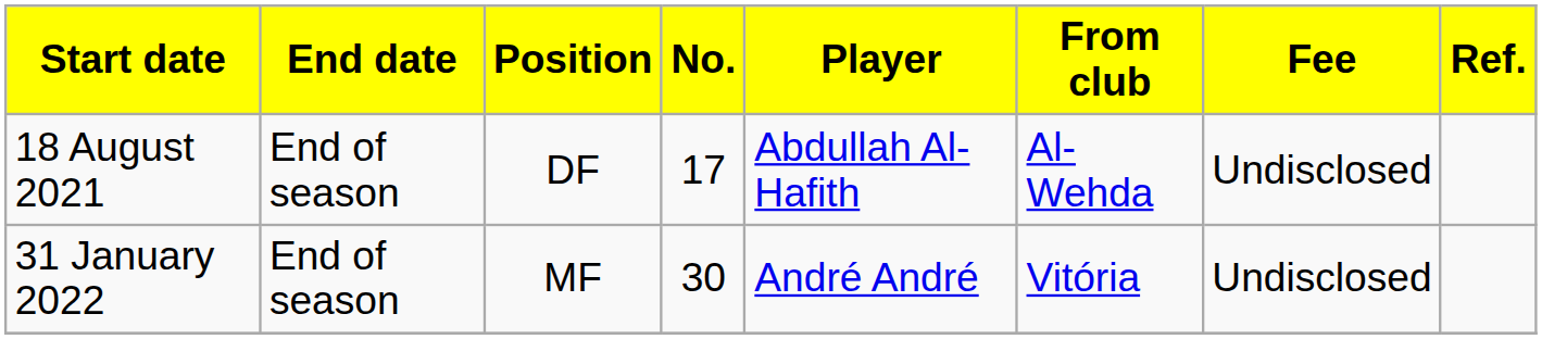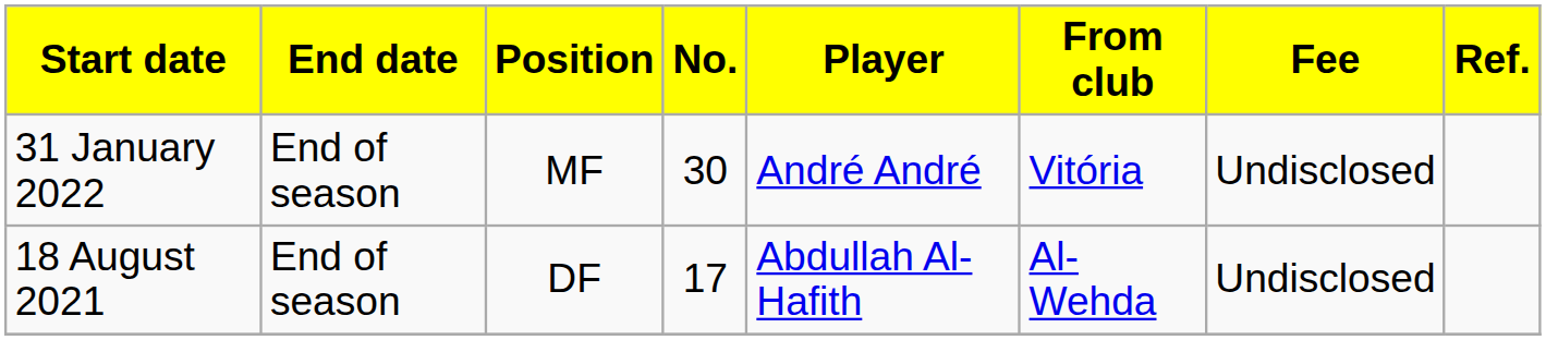 <table class="wikitable sortable">
 <tr>
 <th style="background:yellow; color:black;"><strong>Start date</strong></th>
 <th style="background:yellow; color:black;"><strong>End date</strong></th>
 <th style="background:yellow; color:black;"><strong>Position</strong></th>
 <th style="background:yellow; color:black;"><strong>No.</strong></th>
 <th style="background:yellow; color:black;"><strong>Player</strong></th>
 <th style="background:yellow; color:black;"><strong>From club</strong></th>
 <th style="background:yellow; color:black;"><strong>Fee</strong></th>
 <th style="background:yellow; color:black;"><strong>Ref.</strong></th>
 </tr>
 <tr>
+<td>31 January 2022</td>
+<td>End of season</td>
+<td style="text-align:center;">MF</td>
+<td style="text-align:center;">30</td>
+<td style="text-align:left;"> <a href='#'>André André</a></td>
+<td style="text-align:left;"> <a href='#'>Vitória</a></td>
+<td>Undisclosed</td>
+<td></td>
+</tr>
+<tr>
 <td>18 August 2021</td>
 <td>End of season</td>
 <td style="text-align:center;">DF</td>
 <td style="text-align:center;">17</td>
 <td style="text-align:left;"> <a href='#'>Abdullah Al-Hafith</a></td>
 <td style="text-align:left;"> <a href='#'>Al-Wehda</a></td>
 <td>Undisclosed</td>
 <td></td>
 </tr>
 <tr>
-<td>31 January 2022</td>
-<td>End of season</td>
-<td style="text-align:center;">MF</td>
-<td style="text-align:center;">30</td>
-<td style="text-align:left;"> <a href='#'>André André</a></td>
-<td style="text-align:left;"> <a href='#'>Vitória</a></td>
-<td>Undisclosed</td>
-<td></td>
-</tr>
-<tr>
 </tr>
 </table>
